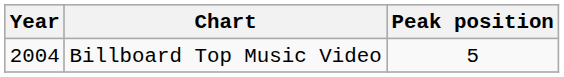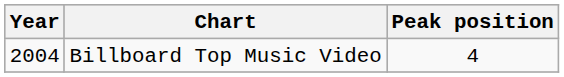 <table class="wikitable">
 <tr>
 <th>Year</th>
 <th>Chart</th>
 <th>Peak position</th>
 </tr>
 <tr>
 <td>2004</td>
 <td>Billboard Top Music Video</td>
-<td align="center">5</td>
+<td align="center">4</td>
 </tr>
 </table>
